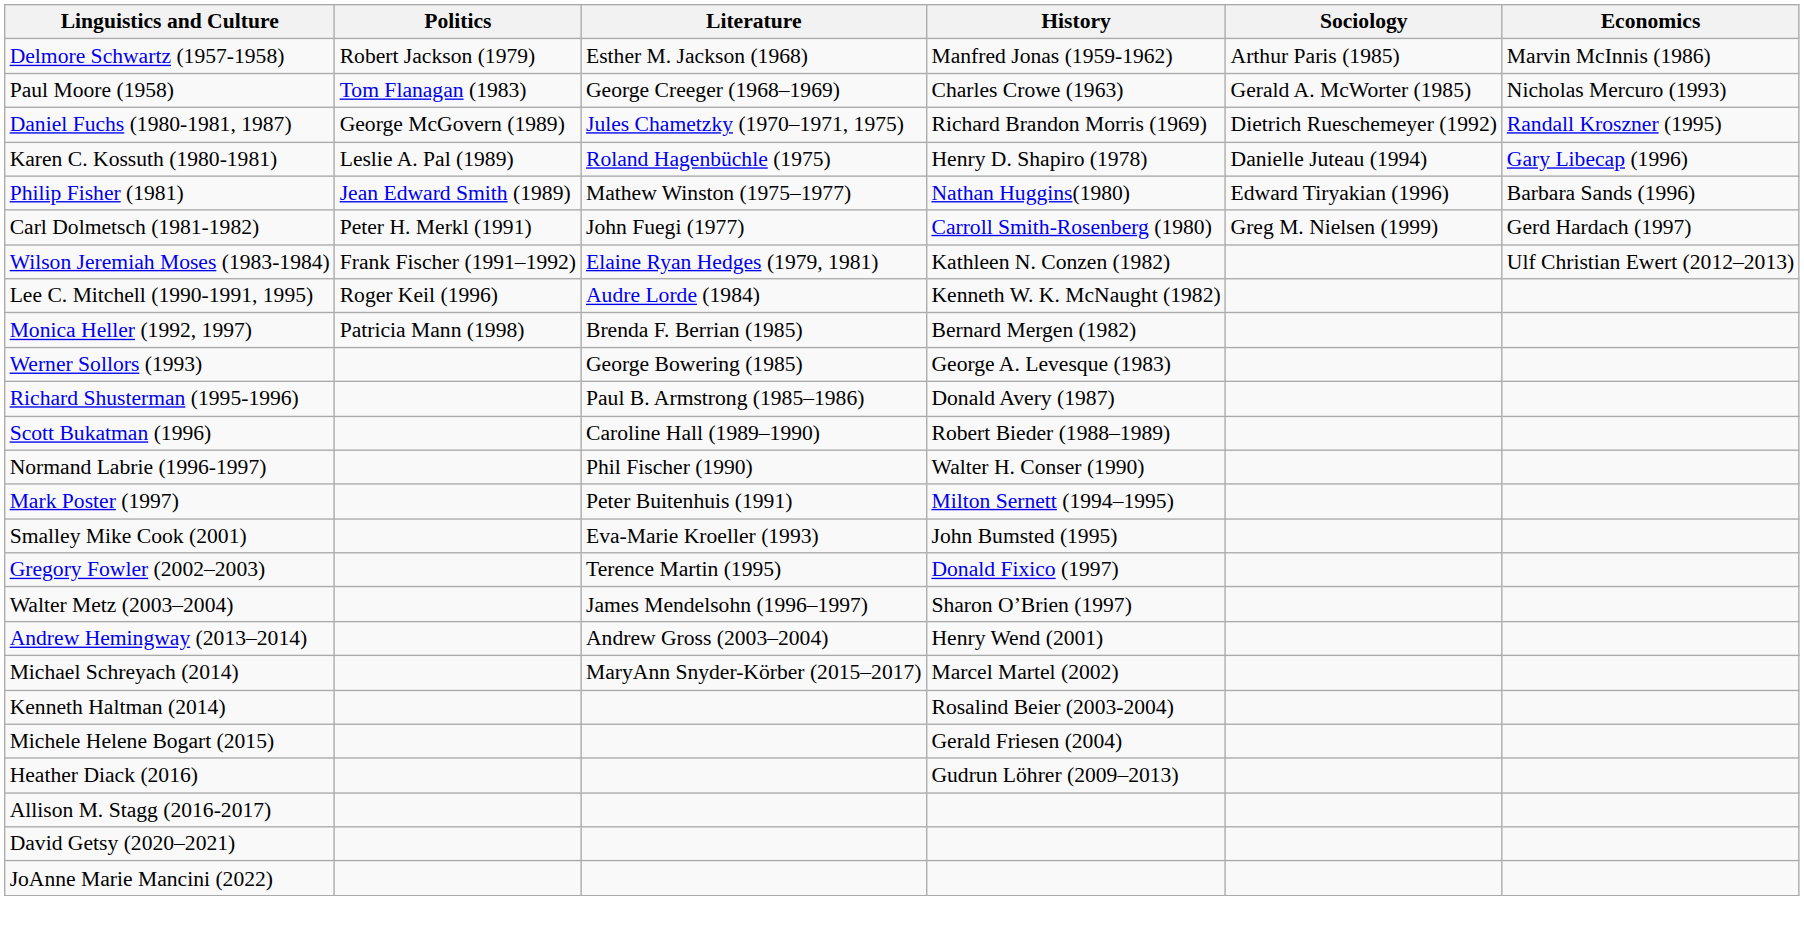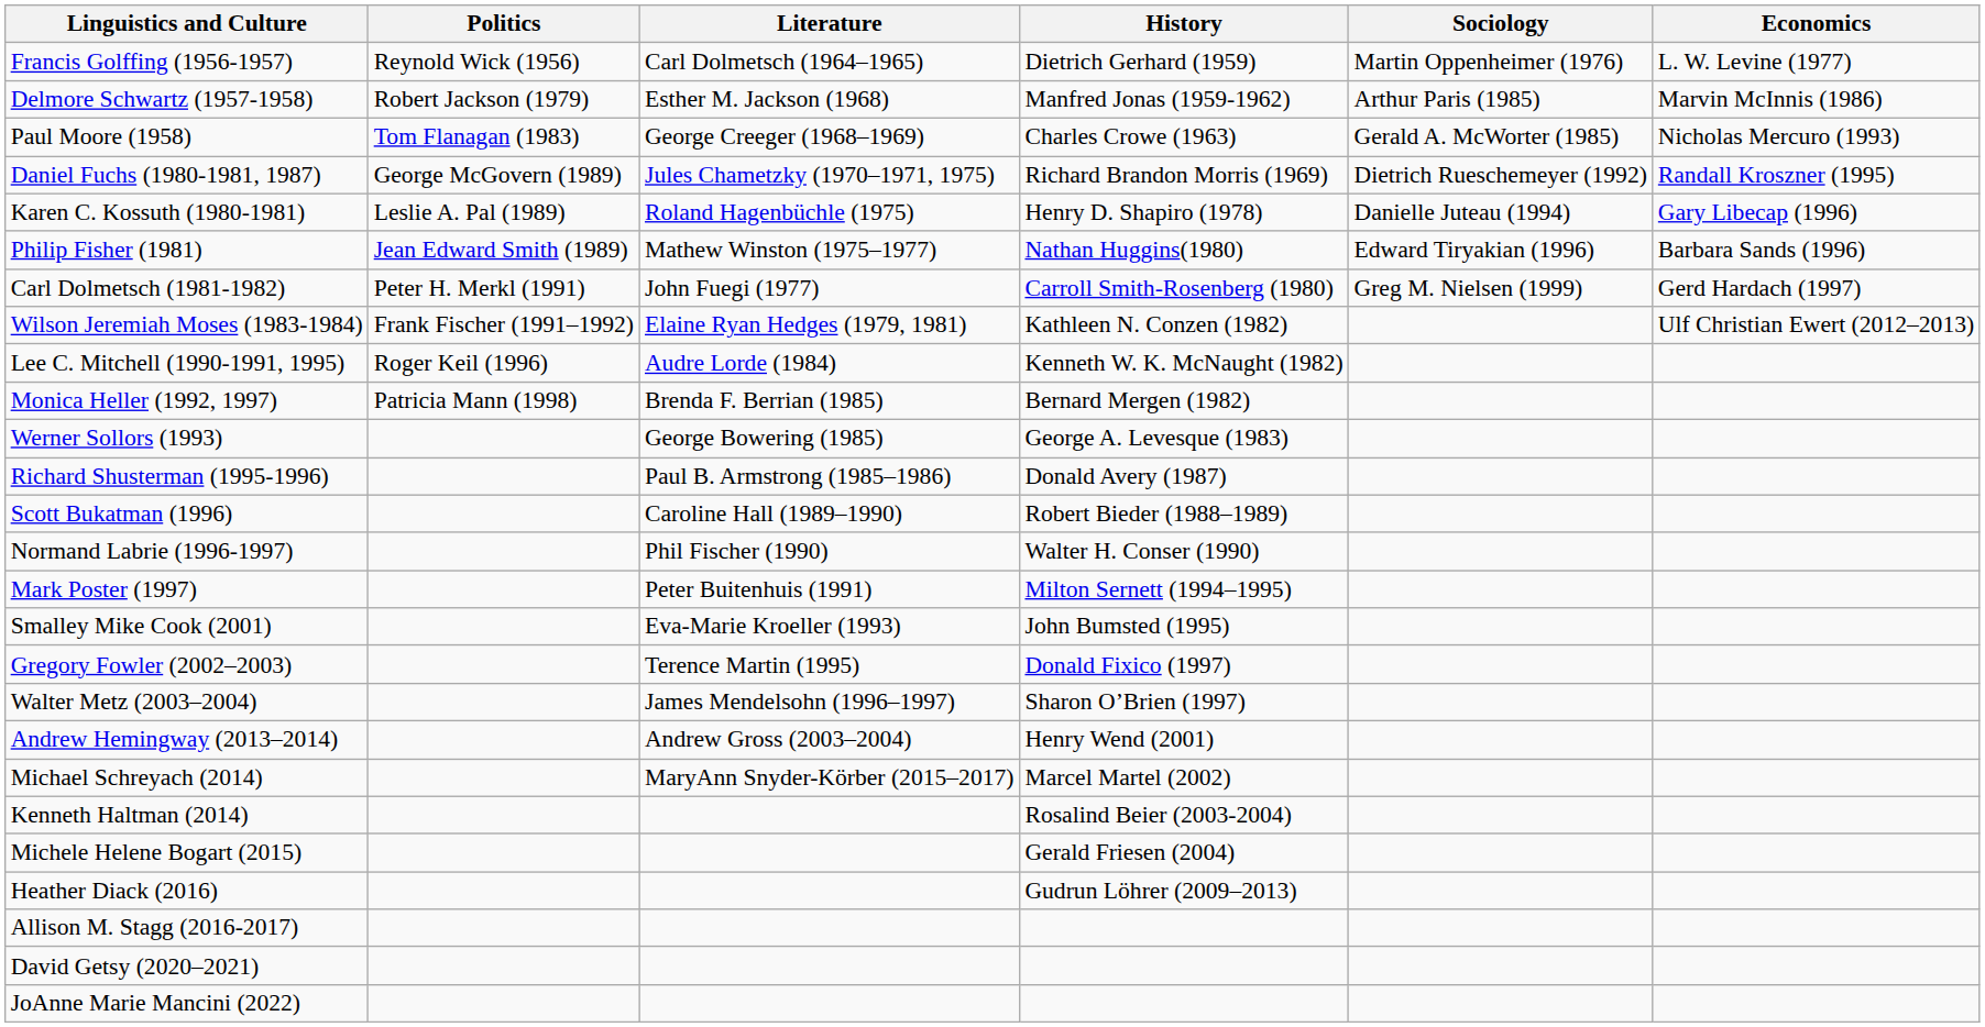 <table class="wikitable">
 <tr>
 <th>Linguistics and Culture</th>
 <th>Politics</th>
 <th>Literature</th>
 <th>History</th>
 <th>Sociology</th>
 <th>Economics</th>
+</tr>
+<tr>
+<td><a href='#'>Francis Golffing</a> (1956-1957)</td>
+<td>Reynold Wick (1956)</td>
+<td>Carl Dolmetsch (1964–1965)</td>
+<td>Dietrich Gerhard (1959)</td>
+<td>Martin Oppenheimer (1976)</td>
+<td>L. W. Levine (1977)</td>
 </tr>
 <tr>
 <td><a href='#'>Delmore Schwartz</a> (1957-1958)</td>
 <td>Robert Jackson (1979)</td>
 <td>Esther M. Jackson (1968)</td>
 <td>Manfred Jonas (1959-1962)</td>
 <td>Arthur Paris (1985)</td>
 <td>Marvin McInnis (1986)</td>
 </tr>
 <tr>
 <td>Paul Moore (1958)</td>
 <td><a href='#'>Tom Flanagan</a> (1983)</td>
 <td>George Creeger (1968–1969)</td>
 <td>Charles Crowe (1963)</td>
 <td>Gerald A. McWorter (1985)</td>
 <td>Nicholas Mercuro (1993)</td>
 </tr>
 <tr>
 <td><a href='#'>Daniel Fuchs</a> (1980-1981, 1987)</td>
 <td>George McGovern (1989)</td>
 <td><a href='#'>Jules Chametzky</a> (1970–1971, 1975)</td>
 <td>Richard Brandon Morris (1969)</td>
 <td>Dietrich Rueschemeyer (1992)</td>
 <td><a href='#'>Randall Kroszner</a> (1995)</td>
 </tr>
 <tr>
 <td>Karen C. Kossuth (1980-1981)</td>
 <td>Leslie A. Pal (1989)</td>
 <td><a href='#'>Roland Hagenbüchle</a> (1975)</td>
 <td>Henry D. Shapiro (1978)</td>
 <td>Danielle Juteau (1994)</td>
 <td><a href='#'>Gary Libecap</a> (1996)</td>
 </tr>
 <tr>
 <td><a href='#'>Philip Fisher</a> (1981)</td>
 <td><a href='#'>Jean Edward Smith</a> (1989)</td>
 <td>Mathew Winston (1975–1977)</td>
 <td><a href='#'>Nathan Huggins</a>(1980)</td>
 <td>Edward Tiryakian (1996)</td>
 <td>Barbara Sands (1996)</td>
 </tr>
 <tr>
 <td>Carl Dolmetsch (1981-1982)</td>
 <td>Peter H. Merkl (1991)</td>
 <td>John Fuegi (1977)</td>
 <td><a href='#'>Carroll Smith-Rosenberg</a> (1980)</td>
 <td>Greg M. Nielsen (1999)</td>
 <td>Gerd Hardach (1997)</td>
 </tr>
 <tr>
 <td><a href='#'>Wilson Jeremiah Moses</a> (1983-1984)</td>
 <td>Frank Fischer (1991–1992)</td>
 <td><a href='#'>Elaine Ryan Hedges</a> (1979, 1981)</td>
 <td>Kathleen N. Conzen (1982)</td>
 <td></td>
 <td>Ulf Christian Ewert (2012–2013)</td>
 </tr>
 <tr>
 <td>Lee C. Mitchell (1990-1991, 1995)</td>
 <td>Roger Keil (1996)</td>
 <td><a href='#'>Audre Lorde</a> (1984)</td>
 <td>Kenneth W. K. McNaught (1982)</td>
 <td></td>
 <td></td>
 </tr>
 <tr>
 <td><a href='#'>Monica Heller</a> (1992, 1997)</td>
 <td>Patricia Mann (1998)</td>
 <td>Brenda F. Berrian (1985)</td>
 <td>Bernard Mergen (1982)</td>
 <td></td>
 <td></td>
 </tr>
 <tr>
 <td><a href='#'>Werner Sollors</a> (1993)</td>
 <td></td>
 <td>George Bowering (1985)</td>
 <td>George A. Levesque (1983)</td>
 <td></td>
 <td></td>
 </tr>
 <tr>
 <td><a href='#'>Richard Shusterman</a> (1995-1996)</td>
 <td></td>
 <td>Paul B. Armstrong (1985–1986)</td>
 <td>Donald Avery (1987)</td>
 <td></td>
 <td></td>
 </tr>
 <tr>
 <td><a href='#'>Scott Bukatman</a> (1996)</td>
 <td></td>
 <td>Caroline Hall (1989–1990)</td>
 <td>Robert Bieder (1988–1989)</td>
 <td></td>
 <td></td>
 </tr>
 <tr>
 <td>Normand Labrie (1996-1997)</td>
 <td></td>
 <td>Phil Fischer (1990)</td>
 <td>Walter H. Conser (1990)</td>
 <td></td>
 <td></td>
 </tr>
 <tr>
 <td><a href='#'>Mark Poster</a> (1997)</td>
 <td></td>
 <td>Peter Buitenhuis (1991)</td>
 <td><a href='#'>Milton Sernett</a> (1994–1995)</td>
 <td></td>
 <td></td>
 </tr>
 <tr>
 <td>Smalley Mike Cook (2001)</td>
 <td></td>
 <td>Eva-Marie Kroeller (1993)</td>
 <td>John Bumsted (1995)</td>
 <td></td>
 <td></td>
 </tr>
 <tr>
 <td><a href='#'>Gregory Fowler</a> (2002–2003)</td>
 <td></td>
 <td>Terence Martin (1995)</td>
 <td><a href='#'>Donald Fixico</a> (1997)</td>
 <td></td>
 <td></td>
 </tr>
 <tr>
 <td>Walter Metz (2003–2004)</td>
 <td></td>
 <td>James Mendelsohn (1996–1997)</td>
 <td>Sharon O’Brien (1997)</td>
 <td></td>
 <td></td>
 </tr>
 <tr>
 <td><a href='#'>Andrew Hemingway</a> (2013–2014)</td>
 <td></td>
 <td>Andrew Gross (2003–2004)</td>
 <td>Henry Wend (2001)</td>
 <td></td>
 <td></td>
 </tr>
 <tr>
 <td>Michael Schreyach (2014)</td>
 <td></td>
 <td>MaryAnn Snyder-Körber (2015–2017)</td>
 <td>Marcel Martel (2002)</td>
 <td></td>
 <td></td>
 </tr>
 <tr>
 <td>Kenneth Haltman (2014)</td>
 <td></td>
 <td></td>
 <td>Rosalind Beier (2003-2004)</td>
 <td></td>
 <td></td>
 </tr>
 <tr>
 <td>Michele Helene Bogart (2015)</td>
 <td></td>
 <td></td>
 <td>Gerald Friesen (2004)</td>
 <td></td>
 <td></td>
 </tr>
 <tr>
 <td>Heather Diack (2016)</td>
 <td></td>
 <td></td>
 <td>Gudrun Löhrer (2009–2013)</td>
 <td></td>
 <td></td>
 </tr>
 <tr>
 <td>Allison M. Stagg (2016-2017)</td>
 <td></td>
 <td></td>
 <td></td>
 <td></td>
 <td></td>
 </tr>
 <tr>
 <td>David Getsy (2020–2021)</td>
 <td></td>
 <td></td>
 <td></td>
 <td></td>
 <td></td>
 </tr>
 <tr>
 <td>JoAnne Marie Mancini (2022)</td>
 <td></td>
 <td></td>
 <td></td>
 <td></td>
 <td></td>
 </tr>
 </table>
